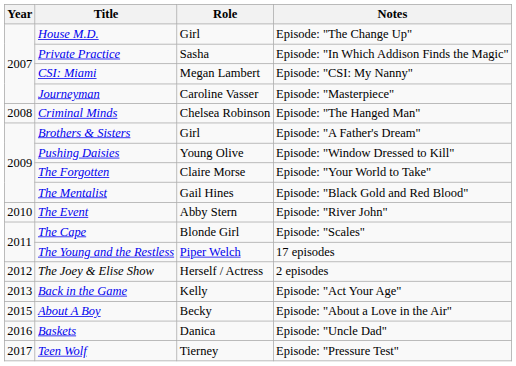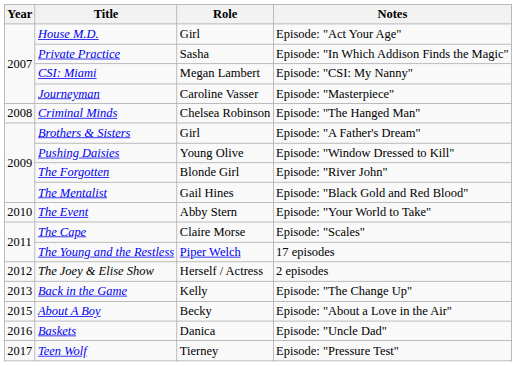 <table class="wikitable">
 <tr>
 <th>Year</th>
 <th>Title</th>
 <th>Role</th>
 <th>Notes</th>
 </tr>
 <tr>
 <td rowspan="4">2007</td>
 <td><em><a href='#'>House M.D.</a></em></td>
 <td>Girl</td>
-<td>Episode: "The Change Up"</td>
+<td>Episode: "Act Your Age"</td>
 </tr>
 <tr>
 <td><em><a href='#'>Private Practice</a></em></td>
 <td>Sasha</td>
 <td>Episode: "In Which Addison Finds the Magic"</td>
 </tr>
 <tr>
 <td><em><a href='#'>CSI: Miami</a></em></td>
 <td>Megan Lambert</td>
 <td>Episode: "CSI: My Nanny"</td>
 </tr>
 <tr>
 <td><em><a href='#'>Journeyman</a></em></td>
 <td>Caroline Vasser</td>
 <td>Episode: "Masterpiece"</td>
 </tr>
 <tr>
 <td>2008</td>
 <td><em><a href='#'>Criminal Minds</a></em></td>
 <td>Chelsea Robinson</td>
 <td>Episode: "The Hanged Man"</td>
 </tr>
 <tr>
 <td rowspan="4">2009</td>
 <td><em><a href='#'>Brothers & Sisters</a></em></td>
 <td>Girl</td>
 <td>Episode: "A Father's Dream"</td>
 </tr>
 <tr>
 <td><em><a href='#'>Pushing Daisies</a></em></td>
 <td>Young Olive</td>
 <td>Episode: "Window Dressed to Kill"</td>
 </tr>
 <tr>
 <td><em><a href='#'>The Forgotten</a></em></td>
-<td>Claire Morse</td>
-<td>Episode: "Your World to Take"</td>
+<td>Blonde Girl</td>
+<td>Episode: "River John"</td>
 </tr>
 <tr>
 <td><em><a href='#'>The Mentalist</a></em></td>
 <td>Gail Hines</td>
 <td>Episode: "Black Gold and Red Blood"</td>
 </tr>
 <tr>
 <td>2010</td>
 <td><em><a href='#'>The Event</a></em></td>
 <td>Abby Stern</td>
-<td>Episode: "River John"</td>
+<td>Episode: "Your World to Take"</td>
 </tr>
 <tr>
 <td rowspan="2">2011</td>
 <td><em><a href='#'>The Cape</a></em></td>
-<td>Blonde Girl</td>
+<td>Claire Morse</td>
 <td>Episode: "Scales"</td>
 </tr>
 <tr>
 <td><em><a href='#'>The Young and the Restless</a></em></td>
 <td><a href='#'>Piper Welch</a></td>
 <td>17 episodes</td>
 </tr>
 <tr>
 <td>2012</td>
 <td><em>The Joey & Elise Show</em></td>
 <td>Herself / Actress</td>
 <td>2 episodes</td>
 </tr>
 <tr>
 <td>2013</td>
 <td><em><a href='#'>Back in the Game</a></em></td>
 <td>Kelly</td>
-<td>Episode: "Act Your Age"</td>
+<td>Episode: "The Change Up"</td>
 </tr>
 <tr>
 <td>2015</td>
 <td><em><a href='#'>About A Boy</a></em></td>
 <td>Becky</td>
 <td>Episode: "About a Love in the Air"</td>
 </tr>
 <tr>
 <td>2016</td>
 <td><em><a href='#'>Baskets</a></em></td>
 <td>Danica</td>
 <td>Episode: "Uncle Dad"</td>
 </tr>
 <tr>
 <td>2017</td>
 <td><em><a href='#'>Teen Wolf</a></em></td>
 <td>Tierney</td>
 <td>Episode: "Pressure Test"</td>
 </tr>
 </table>
